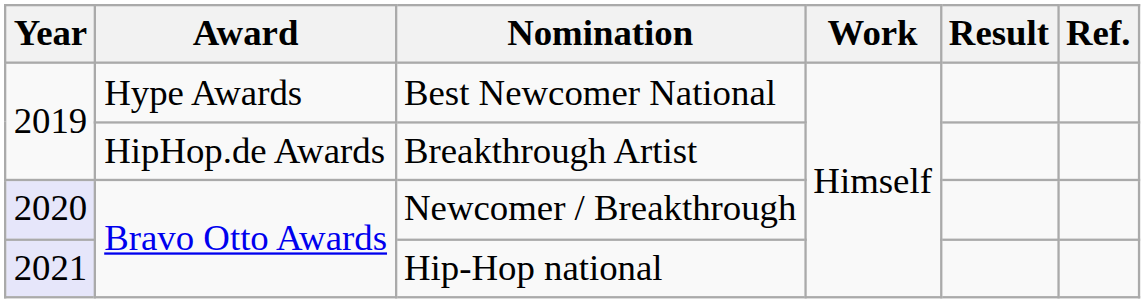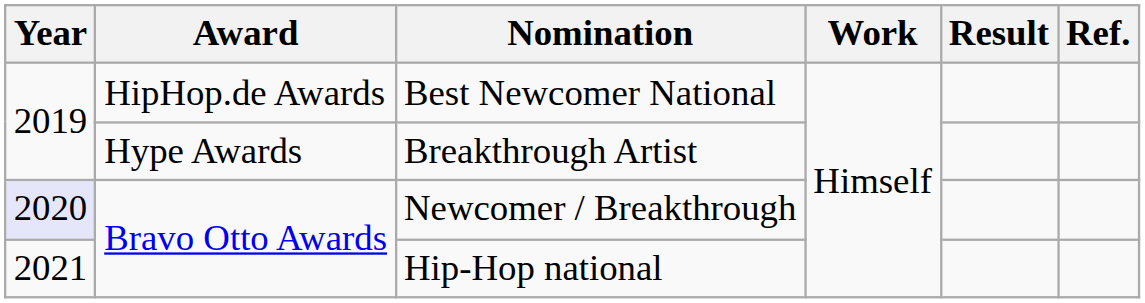 <table class="wikitable">
 <tr>
 <th>Year</th>
 <th>Award</th>
 <th>Nomination</th>
 <th>Work</th>
 <th>Result</th>
 <th>Ref.</th>
 </tr>
 <tr>
 <td rowspan="2">2019</td>
-<td>Hype Awards</td>
+<td>HipHop.de Awards</td>
 <td>Best Newcomer National</td>
 <td rowspan="4">Himself</td>
 <td></td>
 <td></td>
 </tr>
 <tr>
-<td>HipHop.de Awards</td>
+<td>Hype Awards</td>
 <td>Breakthrough Artist</td>
 <td></td>
 <td></td>
 </tr>
 <tr>
 <td style="background: lavender;">2020</td>
 <td rowspan="2"><a href='#'>Bravo Otto Awards</a></td>
 <td>Newcomer / Breakthrough</td>
 <td></td>
 <td></td>
 </tr>
 <tr>
-<td style="background: lavender;">2021</td>
+<td>2021</td>
 <td>Hip-Hop national</td>
 <td></td>
 <td></td>
 </tr>
 </table>
